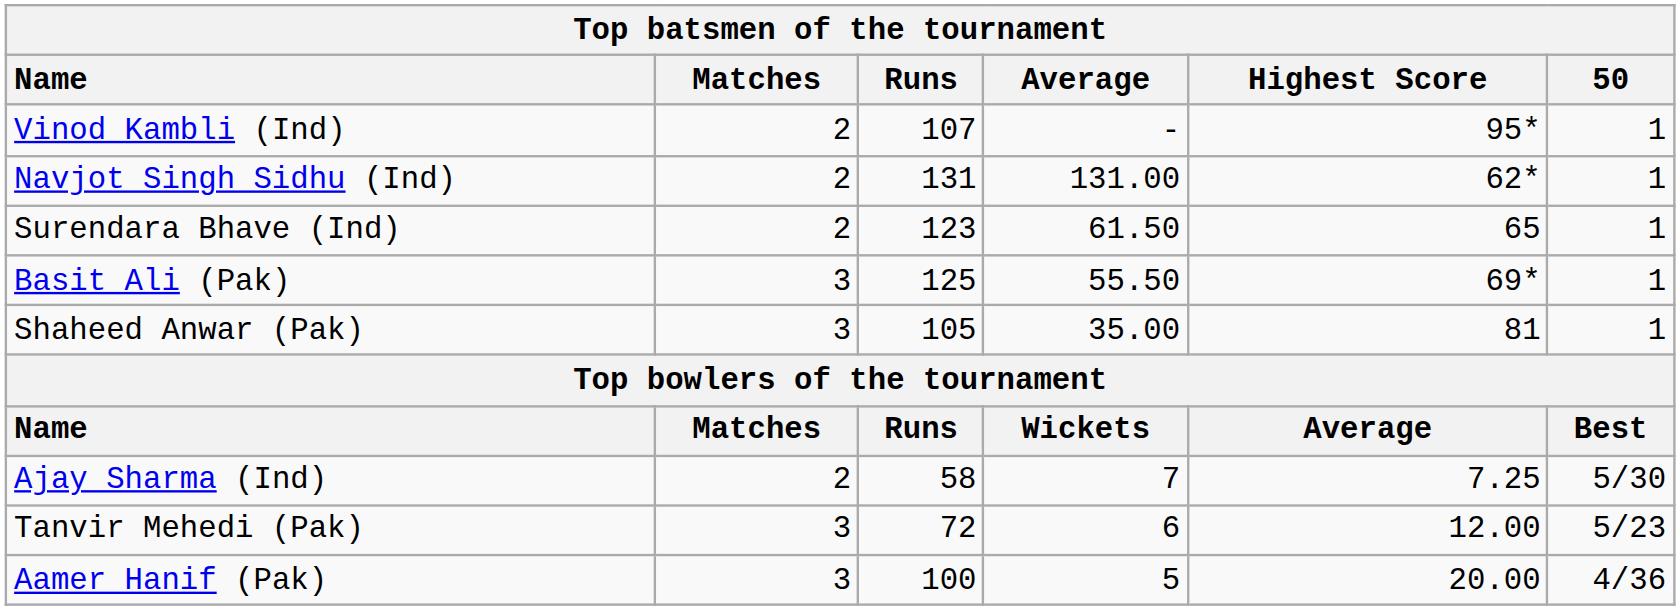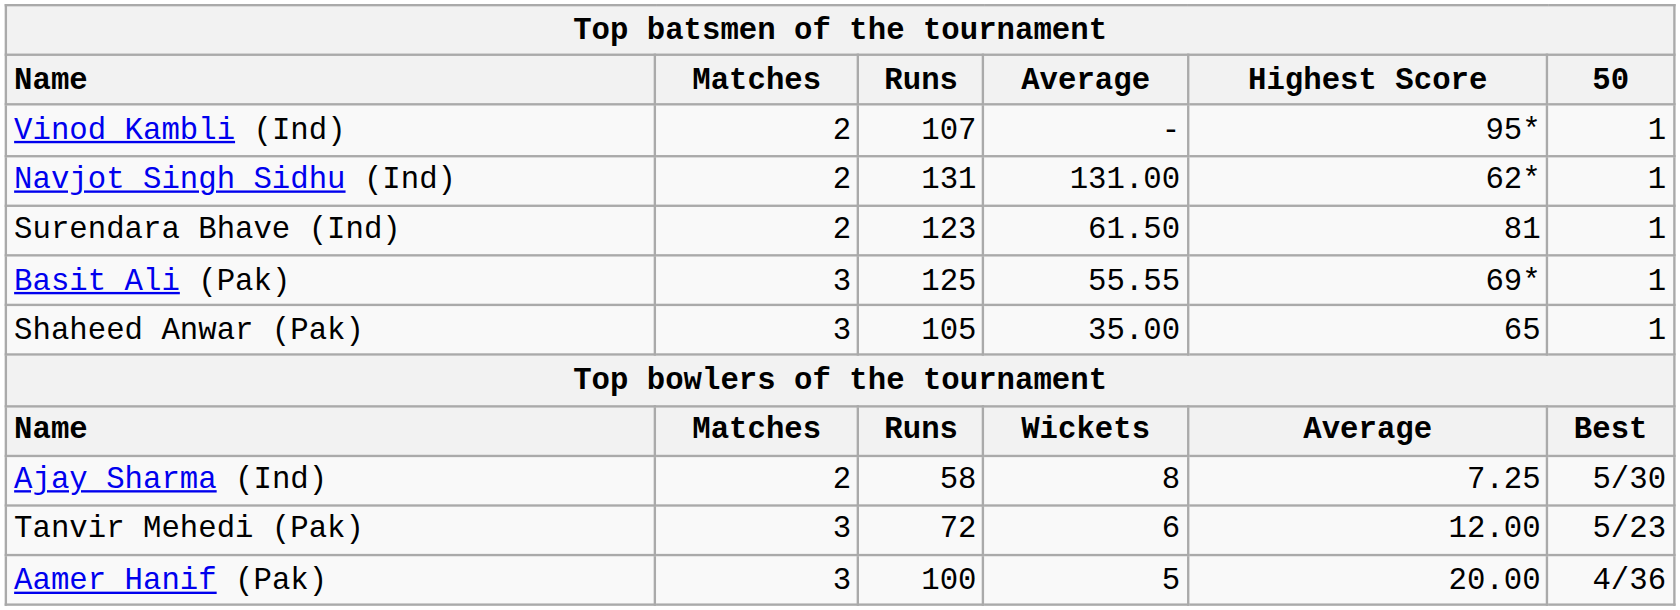 <table class="wikitable" style="margin: 1em auto 1em auto" width="80%">
 <tr>
 <th colspan=6>Top batsmen of the tournament</th>
 </tr>
 <tr>
 <th style="text-align:left;">Name</th>
 <th>Matches</th>
 <th>Runs</th>
 <th>Average</th>
 <th>Highest Score</th>
 <th>50</th>
 </tr>
 <tr style="text-align:right;">
 <td style="text-align:left;"><a href='#'>Vinod Kambli</a> (Ind)</td>
 <td>2</td>
 <td>107</td>
 <td>-</td>
 <td>95*</td>
 <td>1</td>
 </tr>
 <tr style="text-align:right;">
 <td style="text-align:left;"><a href='#'>Navjot Singh Sidhu</a> (Ind)</td>
 <td>2</td>
 <td>131</td>
 <td>131.00</td>
 <td>62*</td>
 <td>1</td>
 </tr>
 <tr style="text-align:right;">
 <td style="text-align:left;">Surendara Bhave (Ind)</td>
 <td>2</td>
 <td>123</td>
 <td>61.50</td>
-<td>65</td>
+<td>81</td>
 <td>1</td>
 </tr>
 <tr style="text-align:right;">
 <td style="text-align:left;"><a href='#'>Basit Ali</a> (Pak)</td>
 <td>3</td>
 <td>125</td>
-<td>55.50</td>
+<td>55.55</td>
 <td>69*</td>
 <td>1</td>
 </tr>
 <tr style="text-align:right;">
 <td style="text-align:left;">Shaheed Anwar (Pak)</td>
 <td>3</td>
 <td>105</td>
 <td>35.00</td>
-<td>81</td>
+<td>65</td>
 <td>1</td>
 </tr>
 <tr>
 <th colspan=6>Top bowlers of the tournament</th>
 </tr>
 <tr>
 <th style="text-align:left;">Name</th>
 <th>Matches</th>
 <th>Runs</th>
 <th>Wickets</th>
 <th>Average</th>
 <th>Best</th>
 </tr>
 <tr style="text-align:right;">
 <td style="text-align:left;"><a href='#'>Ajay Sharma</a> (Ind)</td>
 <td>2</td>
 <td>58</td>
-<td>7</td>
+<td>8</td>
 <td>7.25</td>
 <td>5/30</td>
 </tr>
 <tr style="text-align:right;">
 <td style="text-align:left;">Tanvir Mehedi (Pak)</td>
 <td>3</td>
 <td>72</td>
 <td>6</td>
 <td>12.00</td>
 <td>5/23</td>
 </tr>
 <tr style="text-align:right;">
 <td style="text-align:left;"><a href='#'>Aamer Hanif</a> (Pak)</td>
 <td>3</td>
 <td>100</td>
 <td>5</td>
 <td>20.00</td>
 <td>4/36</td>
 </tr>
 </table>
